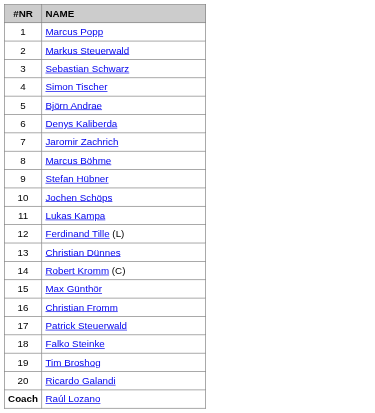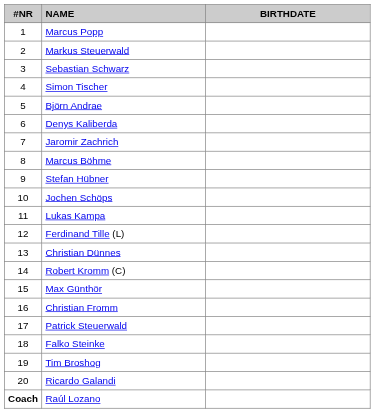 <table border="1" cellspacing="2" cellpadding="5" style="border-collapse: collapse; font-size: 90%;">
 <tr style="background:#ccc;">
 <th>#NR</th>
 <th style="text-align:left; width:16em;">NAME</th>
+<th style="text-align:center; width:16em;">BIRTHDATE</th>
 </tr>
 <tr>
 <td style="text-align:center;">1</td>
 <td><a href='#'>Marcus Popp</a></td>
+<td align="center"></td>
 </tr>
 <tr>
 <td style="text-align:center;">2</td>
 <td><a href='#'>Markus Steuerwald</a></td>
+<td align="center"></td>
 </tr>
 <tr>
 <td style="text-align:center;">3</td>
 <td><a href='#'>Sebastian Schwarz</a></td>
+<td align="center"></td>
 </tr>
 <tr>
 <td style="text-align:center;">4</td>
 <td><a href='#'>Simon Tischer</a></td>
+<td align="center"></td>
 </tr>
 <tr>
 <td style="text-align:center;">5</td>
 <td><a href='#'>Björn Andrae</a></td>
+<td align="center"></td>
 </tr>
 <tr>
 <td style="text-align:center;">6</td>
 <td><a href='#'>Denys Kaliberda</a></td>
+<td align="center"></td>
 </tr>
 <tr>
 <td style="text-align:center;">7</td>
 <td><a href='#'>Jaromir Zachrich</a></td>
+<td align="center"></td>
 </tr>
 <tr>
 <td style="text-align:center;">8</td>
 <td><a href='#'>Marcus Böhme</a></td>
+<td align="center"></td>
 </tr>
 <tr>
 <td style="text-align:center;">9</td>
 <td><a href='#'>Stefan Hübner</a></td>
+<td align="center"></td>
 </tr>
 <tr>
 <td style="text-align:center;">10</td>
 <td><a href='#'>Jochen Schöps</a></td>
+<td align="center"></td>
 </tr>
 <tr>
 <td style="text-align:center;">11</td>
 <td><a href='#'>Lukas Kampa</a></td>
+<td align="center"></td>
 </tr>
 <tr>
 <td style="text-align:center;">12</td>
 <td><a href='#'>Ferdinand Tille</a> (L)</td>
+<td align="center"></td>
 </tr>
 <tr>
 <td style="text-align:center;">13</td>
 <td><a href='#'>Christian Dünnes</a></td>
+<td align="center"></td>
 </tr>
 <tr>
 <td style="text-align:center;">14</td>
 <td><a href='#'>Robert Kromm</a> (C)</td>
+<td align="center"></td>
 </tr>
 <tr>
 <td style="text-align:center;">15</td>
 <td><a href='#'>Max Günthör</a></td>
+<td align="center"></td>
 </tr>
 <tr>
 <td style="text-align:center;">16</td>
 <td><a href='#'>Christian Fromm</a></td>
+<td align="center"></td>
 </tr>
 <tr>
 <td style="text-align:center;">17</td>
 <td><a href='#'>Patrick Steuerwald</a></td>
+<td align="center"></td>
 </tr>
 <tr>
 <td style="text-align:center;">18</td>
 <td><a href='#'>Falko Steinke</a></td>
+<td align="center"></td>
 </tr>
 <tr>
 <td style="text-align:center;">19</td>
 <td><a href='#'>Tim Broshog</a></td>
+<td align="center"></td>
 </tr>
 <tr>
 <td style="text-align:center;">20</td>
 <td><a href='#'>Ricardo Galandi</a></td>
+<td align="center"></td>
 </tr>
 <tr>
 <td style="text-align:center;"><strong>Coach</strong></td>
 <td><a href='#'>Raúl Lozano</a></td>
+<td align="center"></td>
 </tr>
 </table>
